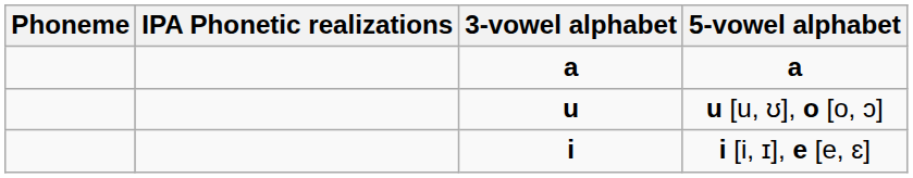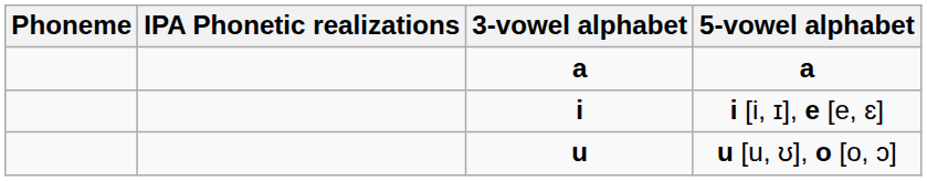 <table class="wikitable" style=text-align:center>
 <tr>
 <th>Phoneme</th>
 <th>IPA Phonetic realizations</th>
 <th>3-vowel alphabet</th>
 <th>5-vowel alphabet</th>
 </tr>
 <tr>
 <td></td>
 <td></td>
 <td><strong>a</strong></td>
 <td><strong>a</strong></td>
 </tr>
 <tr>
 <td></td>
 <td></td>
-<td><strong>u</strong></td>
-<td><strong>u</strong> [u, ʊ], <strong>o</strong> [o, ɔ]</td>
+<td><strong>i</strong></td>
+<td><strong>i</strong> [i, ɪ], <strong>e</strong> [e, ɛ]</td>
 </tr>
 <tr>
 <td></td>
 <td></td>
-<td><strong>i</strong></td>
-<td><strong>i</strong> [i, ɪ], <strong>e</strong> [e, ɛ]</td>
+<td><strong>u</strong></td>
+<td><strong>u</strong> [u, ʊ], <strong>o</strong> [o, ɔ]</td>
 </tr>
 </table>
